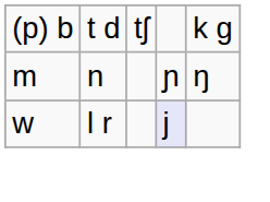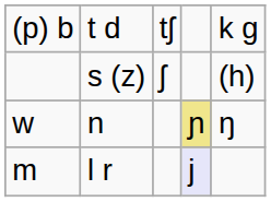 <table class="wikitable">
 <tr>
 <td>(p) b</td>
 <td>t d</td>
 <td>tʃ</td>
 <td></td>
 <td>k ɡ</td>
 </tr>
 <tr>
-<td>m</td>
+<td></td>
+<td>s (z)</td>
+<td>ʃ</td>
+<td></td>
+<td>(h)</td>
+</tr>
+<tr>
+<td>w</td>
 <td>n</td>
 <td></td>
-<td>ɲ</td>
+<td style="background: khaki;">ɲ</td>
 <td>ŋ</td>
 </tr>
 <tr>
-<td>w</td>
+<td>m</td>
 <td>l r</td>
 <td></td>
 <td style="background: lavender;">j</td>
 <td></td>
 </tr>
 </table>
